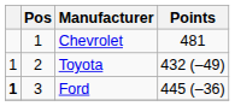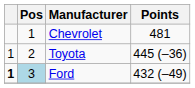 <table class="wikitable" style="font-size: 95%">
 <tr>
 <th></th>
 <th>Pos</th>
 <th>Manufacturer</th>
 <th>Points</th>
 </tr>
 <tr>
 <td align="left"></td>
 <td style="text-align:center;">1</td>
 <td><a href='#'>Chevrolet</a></td>
 <td style="text-align:center;">481</td>
 </tr>
 <tr>
 <td align="left"> 1</td>
 <td style="text-align:center;">2</td>
 <td><a href='#'>Toyota</a></td>
-<td style="text-align:center;">432 (–49)</td>
+<td style="text-align:center;">445 (–36)</td>
 </tr>
 <tr>
 <td align="left"><strong> 1</strong></td>
-<td style="text-align:center;">3</td>
+<td style="background: lightblue; text-align:center;">3</td>
 <td><a href='#'>Ford</a></td>
-<td style="text-align:center;">445 (–36)</td>
+<td style="text-align:center;">432 (–49)</td>
 </tr>
 <tr class="sortbottom">
 </tr>
 </table>
